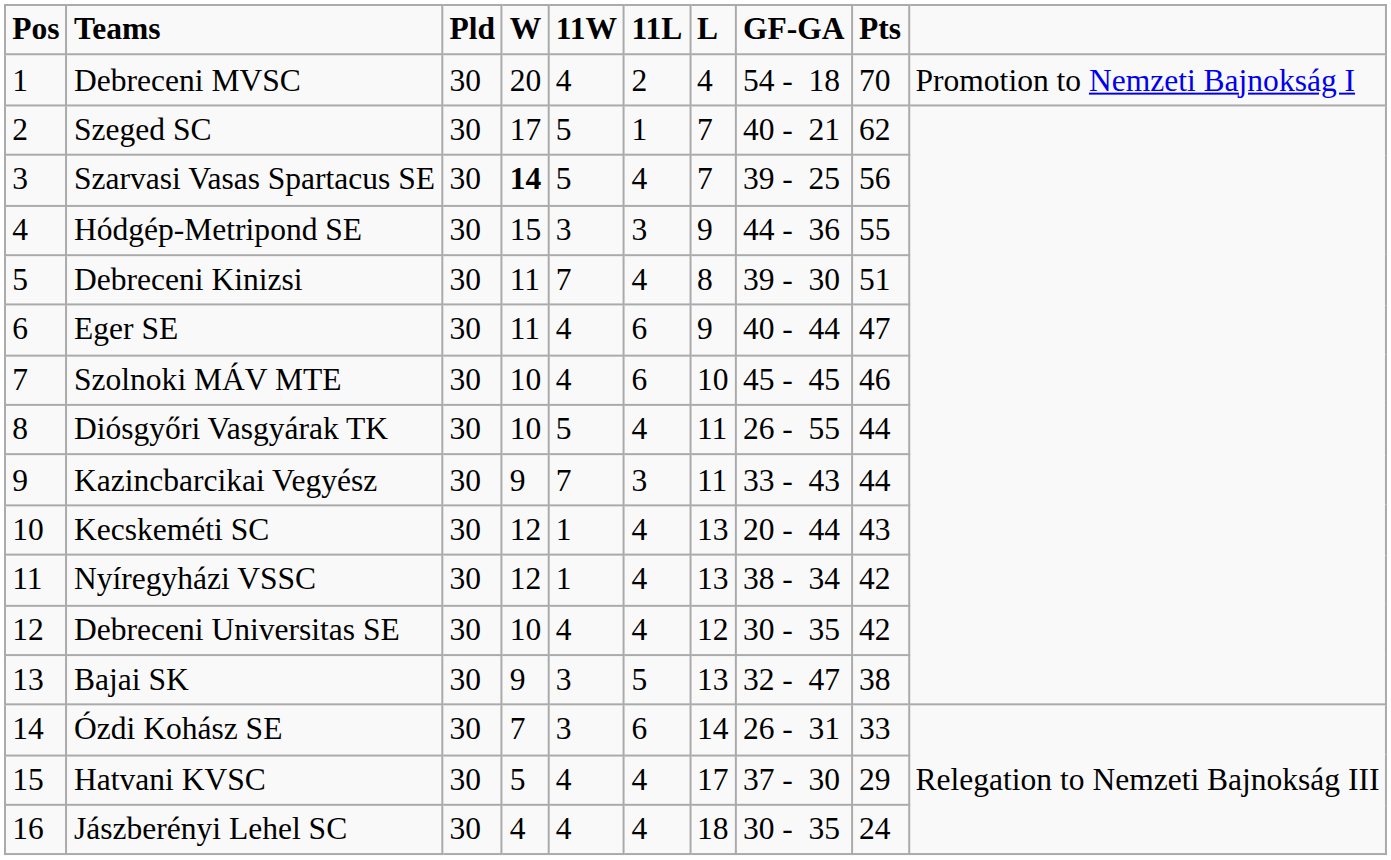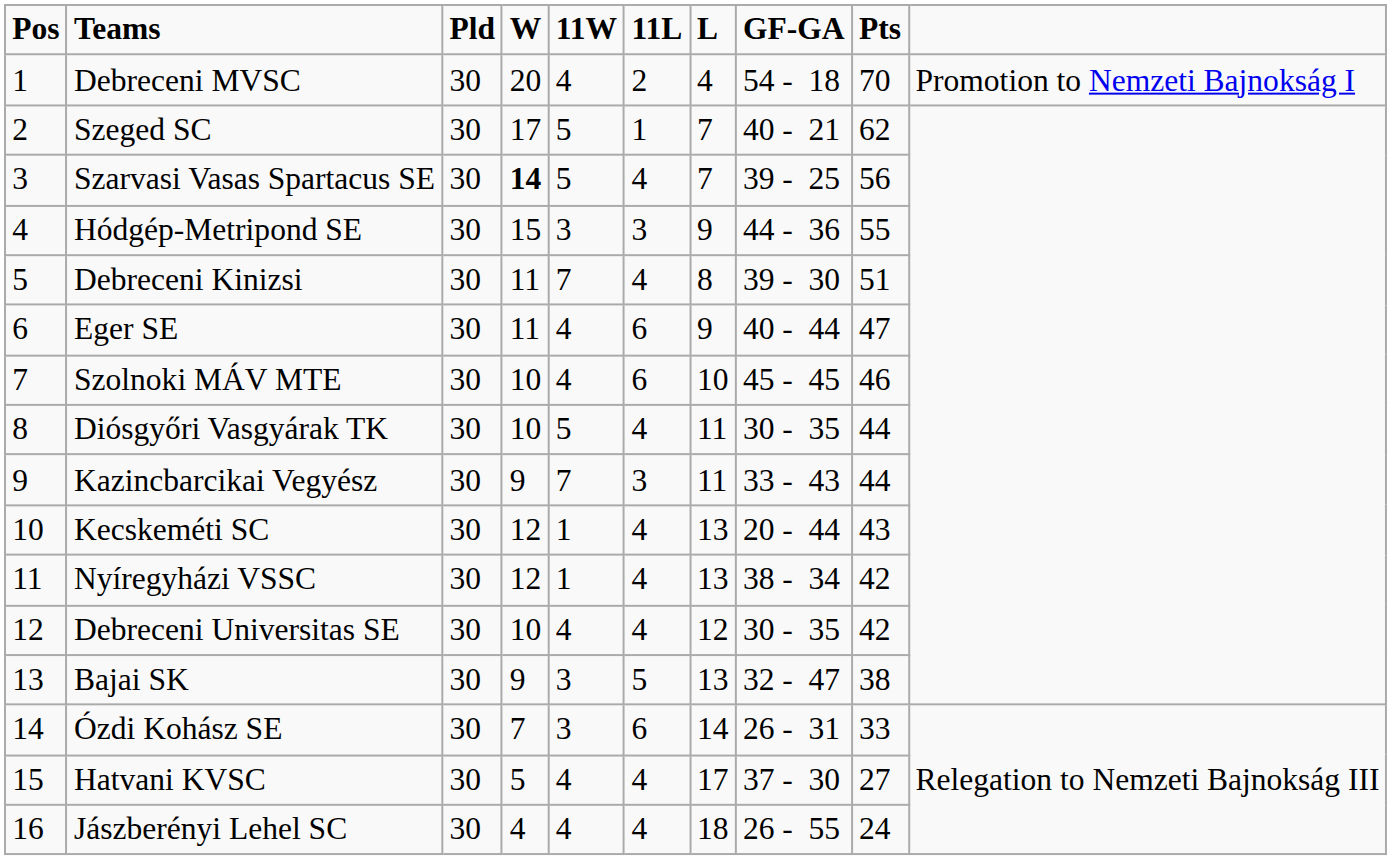 <table class="wikitable">
 <tr>
 <td><strong>Pos</strong></td>
 <td><strong>Teams</strong></td>
 <td><strong>Pld</strong></td>
 <td><strong>W</strong></td>
 <td><strong>11W</strong></td>
 <td><strong>11L</strong></td>
 <td><strong>L</strong></td>
 <td><strong>GF-GA</strong></td>
 <td><strong>Pts</strong></td>
 <td></td>
 </tr>
 <tr>
 <td>1</td>
 <td>Debreceni MVSC</td>
 <td>30</td>
 <td>20</td>
 <td>4</td>
 <td>2</td>
 <td>4</td>
 <td>54 -  18</td>
 <td>70</td>
 <td>Promotion to <a href='#'>Nemzeti Bajnokság I</a></td>
 </tr>
 <tr>
 <td>2</td>
 <td>Szeged SC</td>
 <td>30</td>
 <td>17</td>
 <td>5</td>
 <td>1</td>
 <td>7</td>
 <td>40 -  21</td>
 <td>62</td>
 <td rowspan="12"></td>
 </tr>
 <tr>
 <td>3</td>
 <td>Szarvasi Vasas Spartacus SE</td>
 <td>30</td>
 <td><strong>14</strong></td>
 <td>5</td>
 <td>4</td>
 <td>7</td>
 <td>39 -  25</td>
 <td>56</td>
 </tr>
 <tr>
 <td>4</td>
 <td>Hódgép-Metripond SE</td>
 <td>30</td>
 <td>15</td>
 <td>3</td>
 <td>3</td>
 <td>9</td>
 <td>44 -  36</td>
 <td>55</td>
 </tr>
 <tr>
 <td>5</td>
 <td>Debreceni Kinizsi</td>
 <td>30</td>
 <td>11</td>
 <td>7</td>
 <td>4</td>
 <td>8</td>
 <td>39 -  30</td>
 <td>51</td>
 </tr>
 <tr>
 <td>6</td>
 <td>Eger SE</td>
 <td>30</td>
 <td>11</td>
 <td>4</td>
 <td>6</td>
 <td>9</td>
 <td>40 -  44</td>
 <td>47</td>
 </tr>
 <tr>
 <td>7</td>
 <td>Szolnoki MÁV MTE</td>
 <td>30</td>
 <td>10</td>
 <td>4</td>
 <td>6</td>
 <td>10</td>
 <td>45 -  45</td>
 <td>46</td>
 </tr>
 <tr>
 <td>8</td>
 <td>Diósgyőri Vasgyárak TK</td>
 <td>30</td>
 <td>10</td>
 <td>5</td>
 <td>4</td>
 <td>11</td>
-<td>26 -  55</td>
+<td>30 -  35</td>
 <td>44</td>
 </tr>
 <tr>
 <td>9</td>
 <td>Kazincbarcikai Vegyész</td>
 <td>30</td>
 <td>9</td>
 <td>7</td>
 <td>3</td>
 <td>11</td>
 <td>33 -  43</td>
 <td>44</td>
 </tr>
 <tr>
 <td>10</td>
 <td>Kecskeméti SC</td>
 <td>30</td>
 <td>12</td>
 <td>1</td>
 <td>4</td>
 <td>13</td>
 <td>20 -  44</td>
 <td>43</td>
 </tr>
 <tr>
 <td>11</td>
 <td>Nyíregyházi VSSC</td>
 <td>30</td>
 <td>12</td>
 <td>1</td>
 <td>4</td>
 <td>13</td>
 <td>38 -  34</td>
 <td>42</td>
 </tr>
 <tr>
 <td>12</td>
 <td>Debreceni Universitas SE</td>
 <td>30</td>
 <td>10</td>
 <td>4</td>
 <td>4</td>
 <td>12</td>
 <td>30 -  35</td>
 <td>42</td>
 </tr>
 <tr>
 <td>13</td>
 <td>Bajai SK</td>
 <td>30</td>
 <td>9</td>
 <td>3</td>
 <td>5</td>
 <td>13</td>
 <td>32 -  47</td>
 <td>38</td>
 </tr>
 <tr>
 <td>14</td>
 <td>Ózdi Kohász SE</td>
 <td>30</td>
 <td>7</td>
 <td>3</td>
 <td>6</td>
 <td>14</td>
 <td>26 -  31</td>
 <td>33</td>
 <td rowspan="3">Relegation to Nemzeti Bajnokság III</td>
 </tr>
 <tr>
 <td>15</td>
 <td>Hatvani KVSC</td>
 <td>30</td>
 <td>5</td>
 <td>4</td>
 <td>4</td>
 <td>17</td>
 <td>37 -  30</td>
-<td>29</td>
+<td>27</td>
 </tr>
 <tr>
 <td>16</td>
 <td>Jászberényi Lehel SC</td>
 <td>30</td>
 <td>4</td>
 <td>4</td>
 <td>4</td>
 <td>18</td>
-<td>30 -  35</td>
+<td>26 -  55</td>
 <td>24</td>
 </tr>
 </table>
